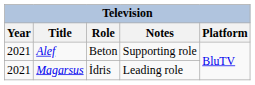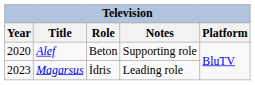 <table class="wikitable">
 <tr>
 <th colspan="5" style="background:LightSteelBlue">Television</th>
 </tr>
 <tr>
 <th>Year</th>
 <th>Title</th>
 <th>Role</th>
 <th>Notes</th>
 <th>Platform</th>
 </tr>
 <tr>
-<td>2021</td>
+<td>2020</td>
 <td><em><a href='#'>Alef</a></em></td>
 <td>Beton</td>
 <td>Supporting role</td>
 <td rowspan="2"><a href='#'>BluTV</a></td>
 </tr>
 <tr>
-<td>2021</td>
+<td>2023</td>
 <td><em><a href='#'>Magarsus</a></em></td>
 <td>İdris</td>
 <td>Leading role</td>
 </tr>
 </table>
